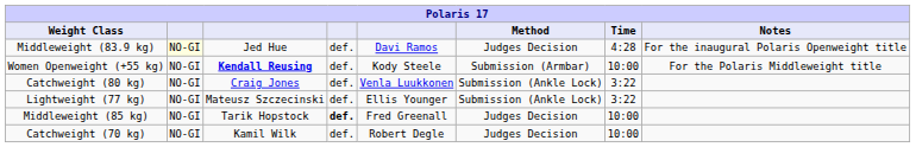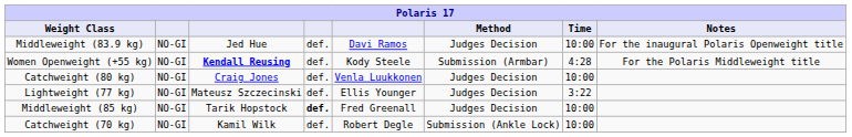 <table class="wikitable" style="font-size: 80%;">
 <tr>
 <th colspan="9" style="background-color: #ccf; color: #000080; text-align: center;"><strong>Polaris 17</strong></th>
 </tr>
 <tr>
 <th colspan="1" style="background-color: #E6E8FA; color: #000000; text-align: center;">Weight Class</th>
 <th colspan="1" style="background-color: #E6E8FA; color: #000000; text-align: center;"></th>
 <th colspan="1" style="background-color: #E6E8FA; color: #000000; text-align: center;"></th>
 <th colspan="1" style="background-color: #E6E8FA; color: #000000; text-align: center;"></th>
 <th colspan="1" style="background-color: #E6E8FA; color: #000000; text-align: center;"></th>
 <th colspan="1" style="background-color: #E6E8FA; color: #000000; text-align: center;">Method</th>
 <th colspan="1" style="background-color: #E6E8FA; color: #000000; text-align: center;">Time</th>
 <th colspan="1" style="background-color: #E6E8FA; color: #000000; text-align: center;">Notes</th>
 </tr>
 <tr>
 <td align=center>Middleweight (83.9 kg)</td>
-<td align=center style="background: lightyellow;">NO-GI</td>
+<td align=center>NO-GI</td>
 <td align=center> Jed Hue</td>
 <td align=center>def.</td>
 <td align=center> <a href='#'>Davi Ramos</a></td>
 <td align=center>Judges Decision</td>
-<td align=center>4:28</td>
+<td align=center>10:00</td>
 <td align=center>For the inaugural Polaris Openweight title</td>
 </tr>
 <tr>
 <td align=center>Women Openweight (+55 kg)</td>
 <td align=center>NO-GI</td>
 <td align=center><strong> <a href='#'>Kendall Reusing</a></strong></td>
 <td align=center>def.</td>
 <td align=center> Kody Steele</td>
 <td align=center>Submission (Armbar)</td>
-<td align=center>10:00</td>
+<td align=center>4:28</td>
 <td align=center>For the Polaris Middleweight title</td>
 </tr>
 <tr>
 <td align=center>Catchweight (80 kg)</td>
 <td align=center>NO-GI</td>
 <td align=center> <a href='#'>Craig Jones</a></td>
 <td align=center>def.</td>
 <td align=center> <a href='#'>Venla Luukkonen</a></td>
-<td align=center>Submission (Ankle Lock)</td>
-<td align=center>3:22</td>
+<td align=center>Judges Decision</td>
+<td align=center>10:00</td>
 <td></td>
 </tr>
 <tr>
 <td align=center>Lightweight (77 kg)</td>
 <td align=center>NO-GI</td>
 <td align=center> Mateusz Szczecinski</td>
 <td align=center>def.</td>
 <td align=center> Ellis Younger</td>
-<td align=center>Submission (Ankle Lock)</td>
+<td align=center>Judges Decision</td>
 <td align=center>3:22</td>
 <td></td>
 </tr>
 <tr>
 <td align=center>Middleweight (85 kg)</td>
 <td align=center>NO-GI</td>
 <td align=center> Tarik Hopstock</td>
 <td align=center><strong>def.</strong></td>
 <td align=center> Fred Greenall</td>
 <td align=center>Judges Decision</td>
 <td align=center>10:00</td>
 <td></td>
 </tr>
 <tr>
 <td align=center>Catchweight (70 kg)</td>
 <td align=center>NO-GI</td>
 <td align=center> Kamil Wilk</td>
 <td align=center>def.</td>
 <td align=center> Robert Degle</td>
-<td align=center>Judges Decision</td>
+<td align=center>Submission (Ankle Lock)</td>
 <td align=center>10:00</td>
 <td></td>
 </tr>
 </table>
